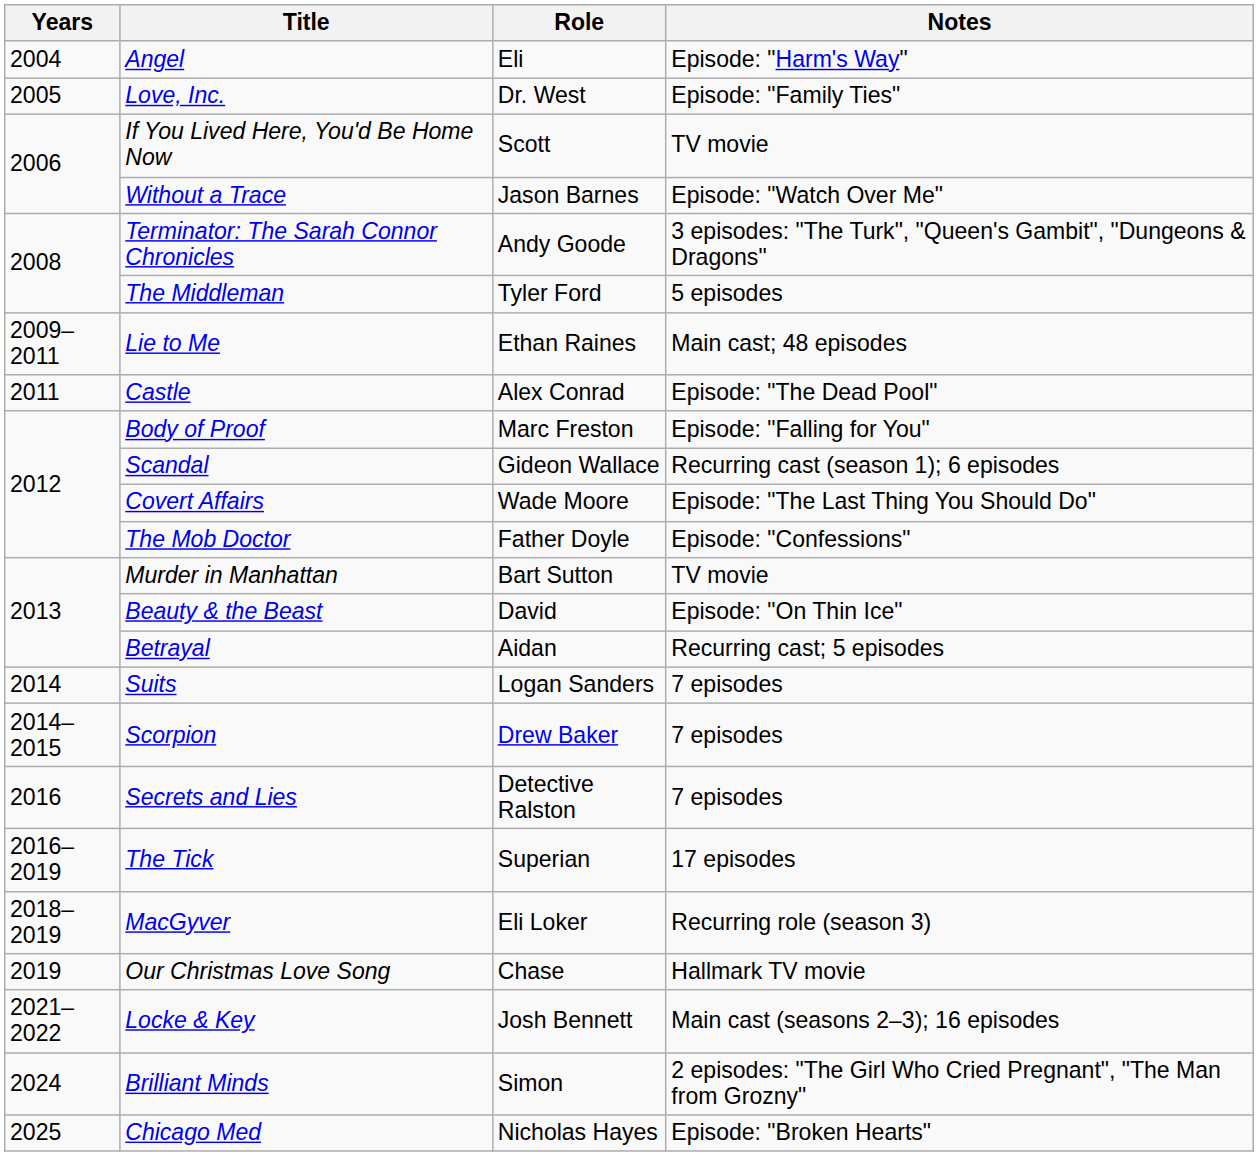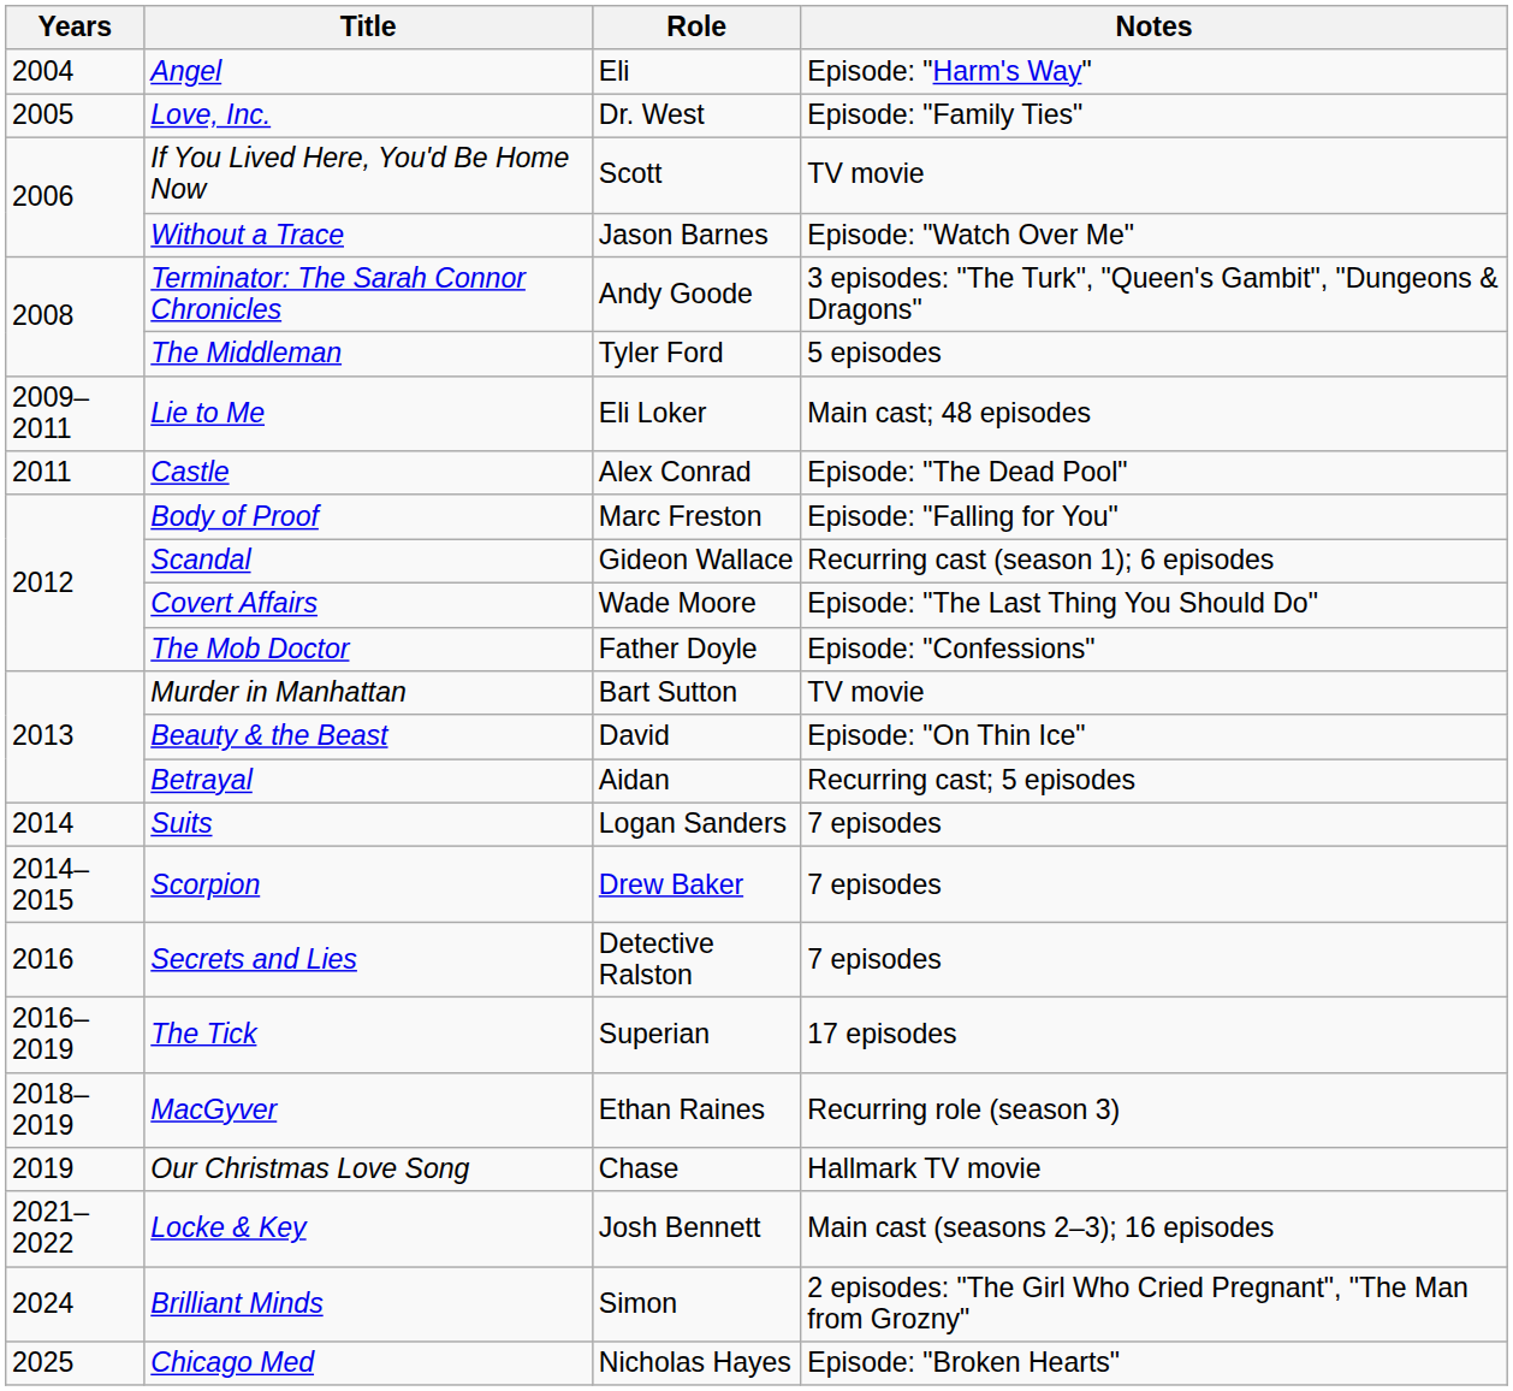 <table class="wikitable sortable">
 <tr>
 <th>Years</th>
 <th>Title</th>
 <th>Role</th>
 <th class="unsortable">Notes</th>
 </tr>
 <tr>
 <td>2004</td>
 <td><em><a href='#'>Angel</a></em></td>
 <td>Eli</td>
 <td>Episode: "<a href='#'>Harm's Way</a>"</td>
 </tr>
 <tr>
 <td>2005</td>
 <td><em><a href='#'>Love, Inc.</a></em></td>
 <td>Dr. West</td>
 <td>Episode: "Family Ties"</td>
 </tr>
 <tr>
 <td rowspan="2">2006</td>
 <td><em>If You Lived Here, You'd Be Home Now</em></td>
 <td>Scott</td>
 <td>TV movie</td>
 </tr>
 <tr>
 <td><em><a href='#'>Without a Trace</a></em></td>
 <td>Jason Barnes</td>
 <td>Episode: "Watch Over Me"</td>
 </tr>
 <tr>
 <td rowspan="2">2008</td>
 <td><em><a href='#'>Terminator: The Sarah Connor Chronicles</a></em></td>
 <td>Andy Goode</td>
 <td>3 episodes: "The Turk", "Queen's Gambit", "Dungeons & Dragons"</td>
 </tr>
 <tr>
 <td><em><a href='#'>The Middleman</a></em></td>
 <td>Tyler Ford</td>
 <td>5 episodes</td>
 </tr>
 <tr>
 <td>2009–2011</td>
 <td><em><a href='#'>Lie to Me</a></em></td>
-<td>Ethan Raines</td>
+<td>Eli Loker</td>
 <td>Main cast; 48 episodes</td>
 </tr>
 <tr>
 <td>2011</td>
 <td><em><a href='#'>Castle</a></em></td>
 <td>Alex Conrad</td>
 <td>Episode: "The Dead Pool"</td>
 </tr>
 <tr>
 <td rowspan="4">2012</td>
 <td><em><a href='#'>Body of Proof</a></em></td>
 <td>Marc Freston</td>
 <td>Episode: "Falling for You"</td>
 </tr>
 <tr>
 <td><em><a href='#'>Scandal</a></em></td>
 <td>Gideon Wallace</td>
 <td>Recurring cast (season 1); 6 episodes</td>
 </tr>
 <tr>
 <td><em><a href='#'>Covert Affairs</a></em></td>
 <td>Wade Moore</td>
 <td>Episode: "The Last Thing You Should Do"</td>
 </tr>
 <tr>
 <td><em><a href='#'>The Mob Doctor</a></em></td>
 <td>Father Doyle</td>
 <td>Episode: "Confessions"</td>
 </tr>
 <tr>
 <td rowspan="3">2013</td>
 <td><em>Murder in Manhattan</em></td>
 <td>Bart Sutton</td>
 <td>TV movie</td>
 </tr>
 <tr>
 <td><em><a href='#'>Beauty & the Beast</a></em></td>
 <td>David</td>
 <td>Episode: "On Thin Ice"</td>
 </tr>
 <tr>
 <td><em><a href='#'>Betrayal</a></em></td>
 <td>Aidan</td>
 <td>Recurring cast; 5 episodes</td>
 </tr>
 <tr>
 <td>2014</td>
 <td><em><a href='#'>Suits</a></em></td>
 <td>Logan Sanders</td>
 <td>7 episodes</td>
 </tr>
 <tr>
 <td>2014–2015</td>
 <td><em><a href='#'>Scorpion</a></em></td>
 <td><a href='#'>Drew Baker</a></td>
 <td>7 episodes</td>
 </tr>
 <tr>
 <td>2016</td>
 <td><em><a href='#'>Secrets and Lies</a></em></td>
 <td>Detective Ralston</td>
 <td>7 episodes</td>
 </tr>
 <tr>
 <td>2016–2019</td>
 <td><em><a href='#'>The Tick</a></em></td>
 <td>Superian</td>
 <td>17 episodes</td>
 </tr>
 <tr>
 <td>2018–2019</td>
 <td><em><a href='#'>MacGyver</a></em></td>
-<td>Eli Loker</td>
+<td>Ethan Raines</td>
 <td>Recurring role (season 3)</td>
 </tr>
 <tr>
 <td>2019</td>
 <td><em>Our Christmas Love Song</em></td>
 <td>Chase</td>
 <td>Hallmark TV movie</td>
 </tr>
 <tr>
 <td>2021–2022</td>
 <td><a href='#'><em>Locke & Key</em></a></td>
 <td>Josh Bennett</td>
 <td>Main cast (seasons 2–3); 16 episodes</td>
 </tr>
 <tr>
 <td>2024</td>
 <td><em><a href='#'>Brilliant Minds</a></em></td>
 <td>Simon</td>
 <td>2 episodes: "The Girl Who Cried Pregnant", "The Man from Grozny"</td>
 </tr>
 <tr>
 <td>2025</td>
 <td><em><a href='#'>Chicago Med</a></em></td>
 <td>Nicholas Hayes</td>
 <td>Episode: "Broken Hearts"</td>
 </tr>
 </table>
